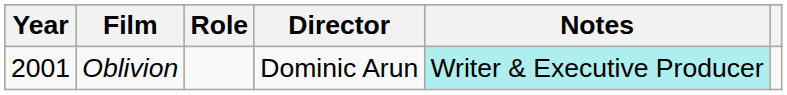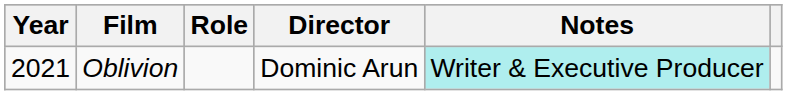 <table class="wikitable plainrowheaders sortable" style="margin-right: 0;">
 <tr style="text-align:center;">
 <th scope="col">Year</th>
 <th scope="col">Film</th>
 <th scope="col">Role</th>
 <th scope="col">Director</th>
 <th class="unsortable" scope="col">Notes</th>
 <th class="unsortable" scope="col"></th>
 </tr>
 <tr>
-<td>2001</td>
+<td>2021</td>
 <td><em>Oblivion</em></td>
 <td></td>
 <td>Dominic Arun</td>
 <td style="background: paleturquoise;">Writer & Executive Producer</td>
 <td></td>
 </tr>
 </table>
